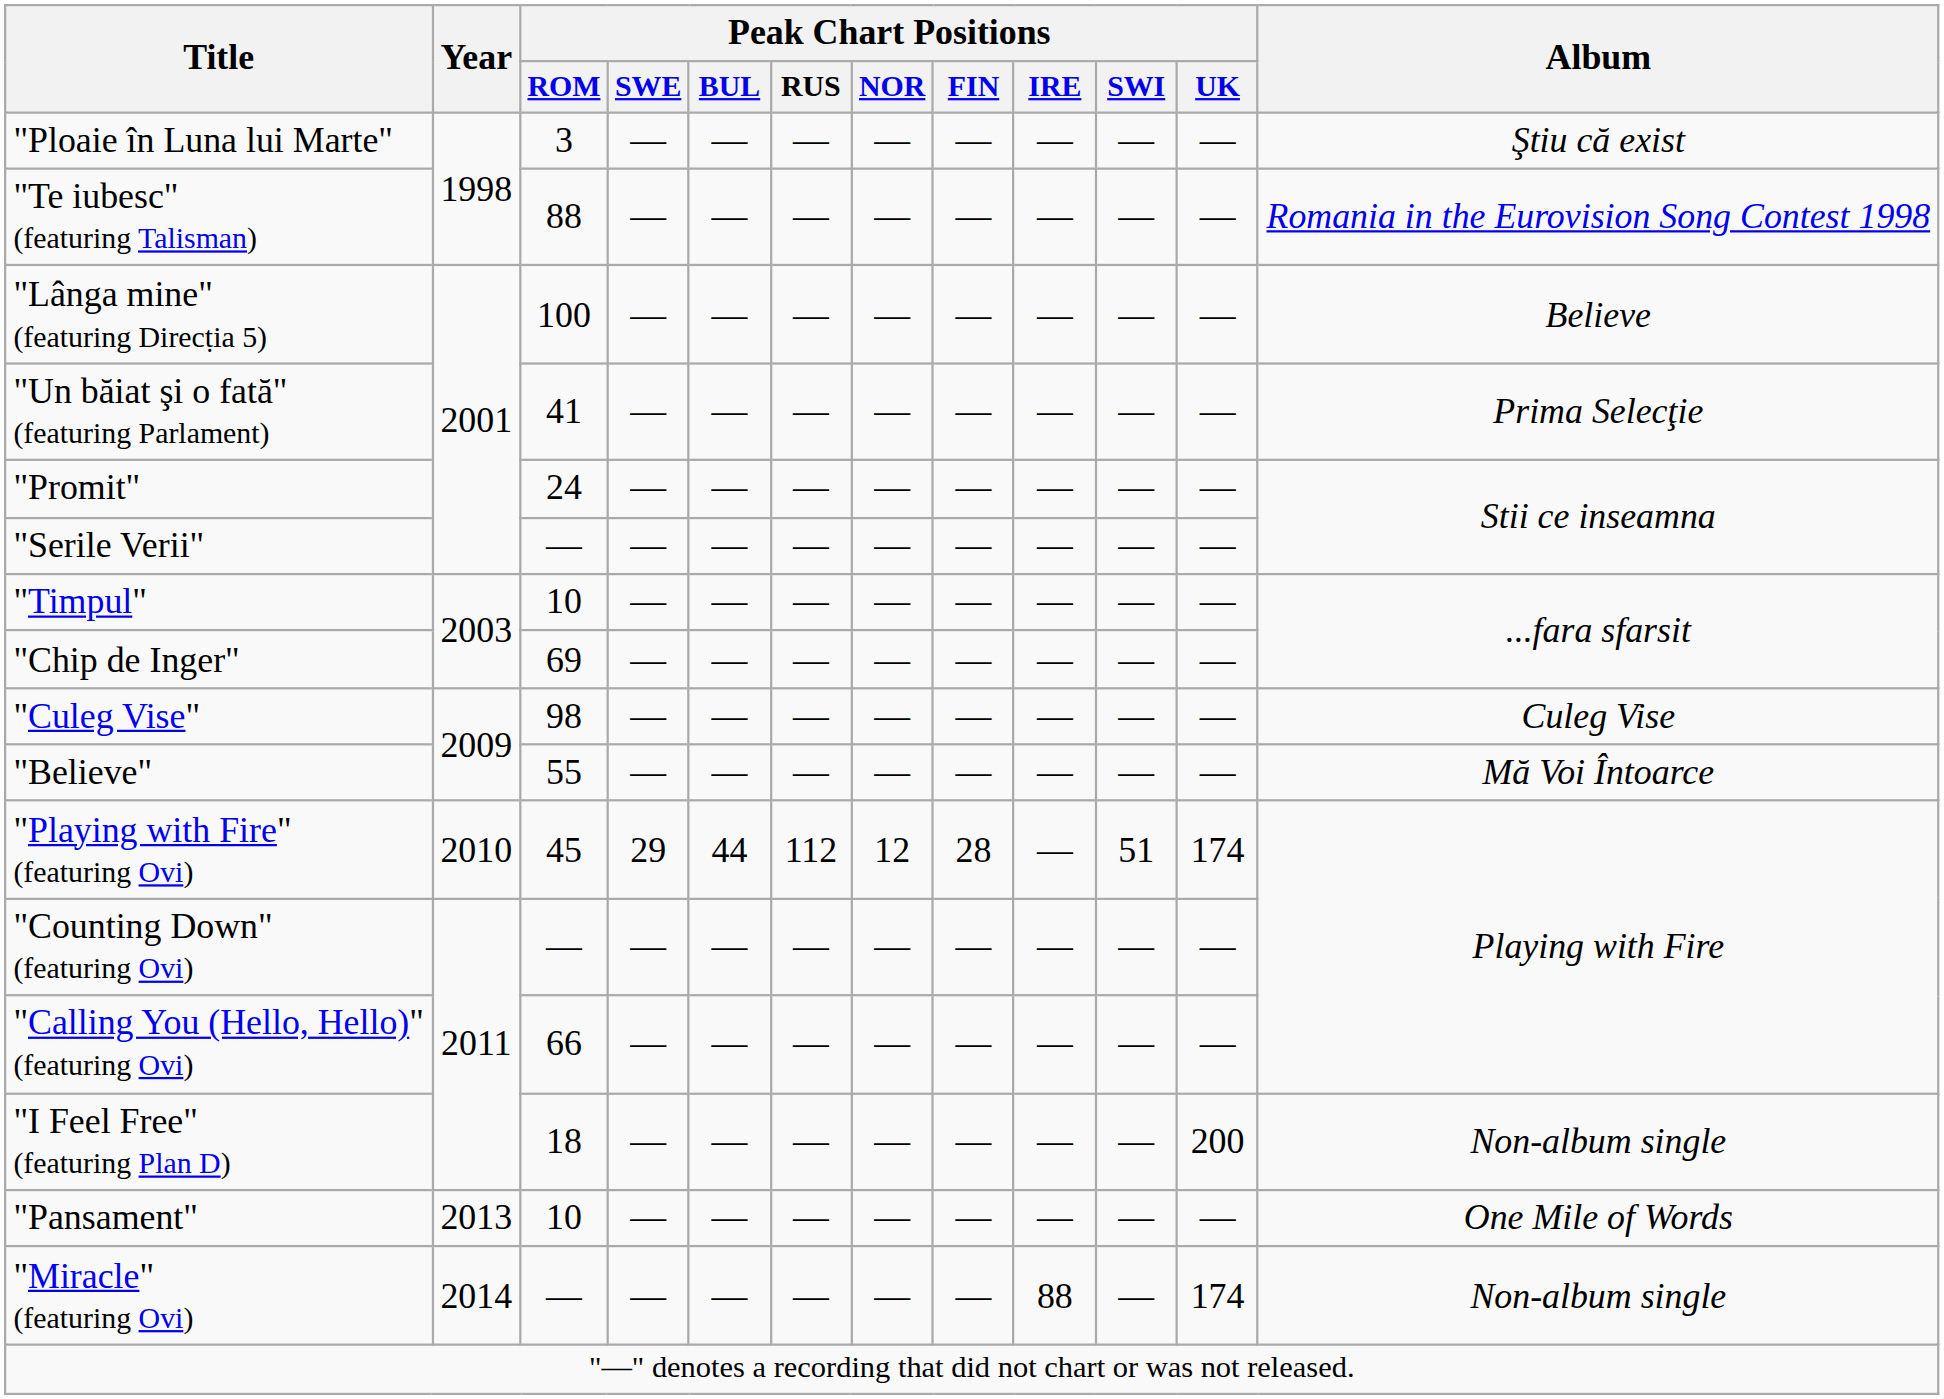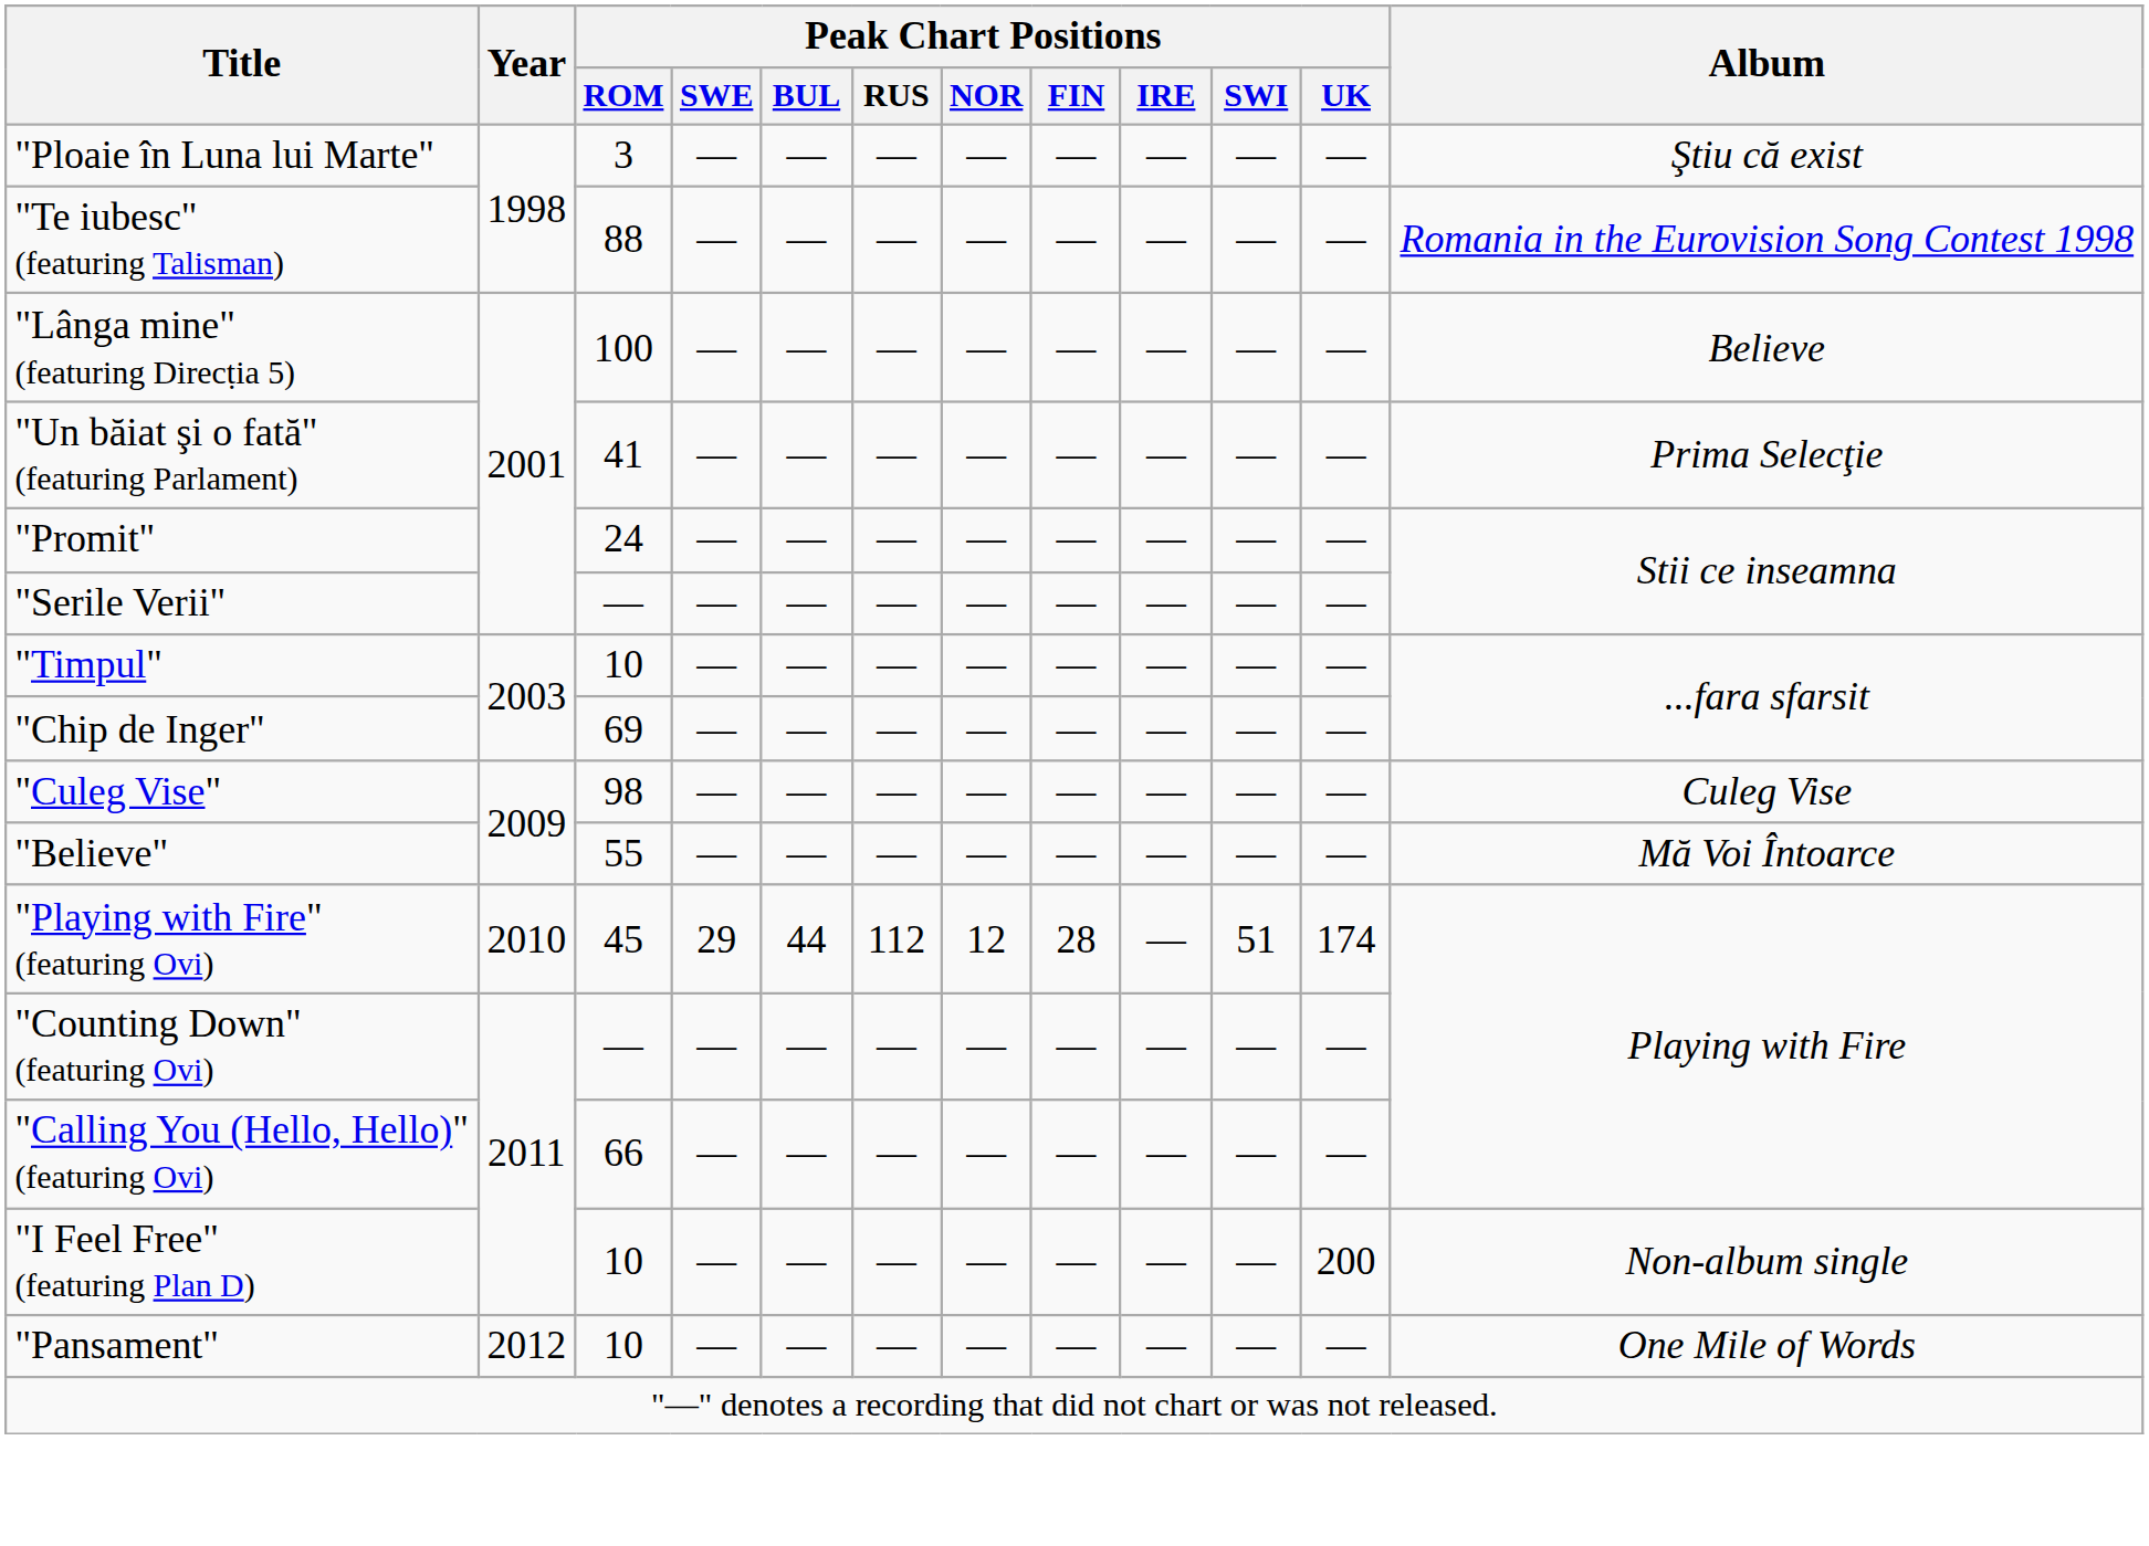 <table class="wikitable" style="text-align:center;">
 <tr>
 <th rowspan="2">Title</th>
 <th rowspan="2">Year</th>
 <th colspan="9">Peak Chart Positions</th>
 <th rowspan="2">Album</th>
 </tr>
 <tr style="font-size:smaller;">
 <th style="width:30px;"><a href='#'>ROM</a></th>
 <th style="width:30px;"><a href='#'>SWE</a></th>
 <th style="width:30px;"><a href='#'>BUL</a></th>
 <th style="width:30px;">RUS</th>
 <th style="width:30px;"><a href='#'>NOR</a></th>
 <th style="width:30px;"><a href='#'>FIN</a></th>
 <th style="width:30px;"><a href='#'>IRE</a></th>
 <th style="width:30px;"><a href='#'>SWI</a></th>
 <th style="width:30px;"><a href='#'>UK</a></th>
 </tr>
 <tr>
 <td style="text-align:left;">"Ploaie în Luna lui Marte"</td>
 <td rowspan="2">1998</td>
 <td>3</td>
 <td>—</td>
 <td>—</td>
 <td>—</td>
 <td>—</td>
 <td>—</td>
 <td>—</td>
 <td>—</td>
 <td>—</td>
 <td style="text-align:center;"><em>Ştiu că exist</em></td>
 </tr>
 <tr>
 <td style="text-align:left;">"Te iubesc" <br> <small>(featuring <a href='#'>Talisman</a>)</small></td>
 <td>88</td>
 <td>—</td>
 <td>—</td>
 <td>—</td>
 <td>—</td>
 <td>—</td>
 <td>—</td>
 <td>—</td>
 <td>—</td>
 <td style="text-align:center;"><em><a href='#'>Romania in the Eurovision Song Contest 1998</a></em></td>
 </tr>
 <tr>
 <td style="text-align:left;">"Lânga mine" <br> <small> (featuring Direcṭia 5)</small></td>
 <td rowspan="4">2001</td>
 <td>100</td>
 <td>—</td>
 <td>—</td>
 <td>—</td>
 <td>—</td>
 <td>—</td>
 <td>—</td>
 <td>—</td>
 <td>—</td>
 <td><em>Believe</em></td>
 </tr>
 <tr>
 <td style="text-align:left;">"Un băiat şi o fată" <br> <small> (featuring Parlament)</small></td>
 <td>41</td>
 <td>—</td>
 <td>—</td>
 <td>—</td>
 <td>—</td>
 <td>—</td>
 <td>—</td>
 <td>—</td>
 <td>—</td>
 <td><em>Prima Selecţie</em></td>
 </tr>
 <tr>
 <td style="text-align:left;">"Promit"</td>
 <td>24</td>
 <td>—</td>
 <td>—</td>
 <td>—</td>
 <td>—</td>
 <td>—</td>
 <td>—</td>
 <td>—</td>
 <td>—</td>
 <td rowspan="2"><em>Stii ce inseamna</em></td>
 </tr>
 <tr>
 <td style="text-align:left;">"Serile Verii"</td>
 <td>—</td>
 <td>—</td>
 <td>—</td>
 <td>—</td>
 <td>—</td>
 <td>—</td>
 <td>—</td>
 <td>—</td>
 <td>—</td>
 </tr>
 <tr>
 <td style="text-align:left;">"<a href='#'>Timpul</a>"</td>
 <td rowspan="2">2003</td>
 <td>10</td>
 <td>—</td>
 <td>—</td>
 <td>—</td>
 <td>—</td>
 <td>—</td>
 <td>—</td>
 <td>—</td>
 <td>—</td>
 <td rowspan="2"><em>...fara sfarsit</em></td>
 </tr>
 <tr>
 <td style="text-align:left;">"Chip de Inger"</td>
 <td>69</td>
 <td>—</td>
 <td>—</td>
 <td>—</td>
 <td>—</td>
 <td>—</td>
 <td>—</td>
 <td>—</td>
 <td>—</td>
 </tr>
 <tr>
 <td style="text-align:left;">"<a href='#'>Culeg Vise</a>"</td>
 <td rowspan="2">2009</td>
 <td>98</td>
 <td>—</td>
 <td>—</td>
 <td>—</td>
 <td>—</td>
 <td>—</td>
 <td>—</td>
 <td>—</td>
 <td>—</td>
 <td><em>Culeg Vise</em></td>
 </tr>
 <tr>
 <td style="text-align:left;">"Believe"</td>
 <td>55</td>
 <td>—</td>
 <td>—</td>
 <td>—</td>
 <td>—</td>
 <td>—</td>
 <td>—</td>
 <td>—</td>
 <td>—</td>
 <td><em>Mă Voi Întoarce</em></td>
 </tr>
 <tr>
 <td style="text-align:left;">"<a href='#'>Playing with Fire</a>" <br> <small> (featuring <a href='#'>Ovi</a>) </small></td>
 <td>2010</td>
 <td>45</td>
 <td>29</td>
 <td>44</td>
 <td>112</td>
 <td>12</td>
 <td>28</td>
 <td>—</td>
 <td>51</td>
 <td>174</td>
 <td rowspan="3"><em>Playing with Fire</em></td>
 </tr>
 <tr>
 <td style="text-align:left;">"Counting Down" <br> <small> (featuring <a href='#'>Ovi</a>) </small></td>
 <td rowspan="3">2011</td>
 <td>—</td>
 <td>—</td>
 <td>—</td>
 <td>—</td>
 <td>—</td>
 <td>—</td>
 <td>—</td>
 <td>—</td>
 <td>—</td>
 </tr>
 <tr>
 <td style="text-align:left;">"<a href='#'>Calling You (Hello, Hello)</a>" <br> <small>(featuring <a href='#'>Ovi</a>) </small></td>
 <td>66</td>
 <td>—</td>
 <td>—</td>
 <td>—</td>
 <td>—</td>
 <td>—</td>
 <td>—</td>
 <td>—</td>
 <td>—</td>
 </tr>
 <tr>
 <td style="text-align:left;">"I Feel Free" <br> <small> (featuring <a href='#'>Plan D</a>) </small></td>
-<td>18</td>
+<td>10</td>
 <td>—</td>
 <td>—</td>
 <td>—</td>
 <td>—</td>
 <td>—</td>
 <td>—</td>
 <td>—</td>
 <td>200</td>
 <td><em>Non-album single</em></td>
 </tr>
 <tr>
 <td style="text-align:left;">"Pansament"</td>
-<td>2013</td>
+<td>2012</td>
 <td>10</td>
 <td>—</td>
 <td>—</td>
 <td>—</td>
 <td>—</td>
 <td>—</td>
 <td>—</td>
 <td>—</td>
 <td>—</td>
 <td><em>One Mile of Words</em></td>
 </tr>
 <tr>
-<td style="text-align:left;">"<a href='#'>Miracle</a>" <br> <small> (featuring <a href='#'>Ovi</a>) </small></td>
-<td>2014</td>
-<td>—</td>
-<td>—</td>
-<td>—</td>
-<td>—</td>
-<td>—</td>
-<td>—</td>
-<td>88</td>
-<td>—</td>
-<td>174</td>
-<td><em>Non-album single</em></td>
-</tr>
-<tr>
 <td colspan="12" style="font-size:85%">"—" denotes a recording that did not chart or was not released.</td>
 </tr>
 </table>
